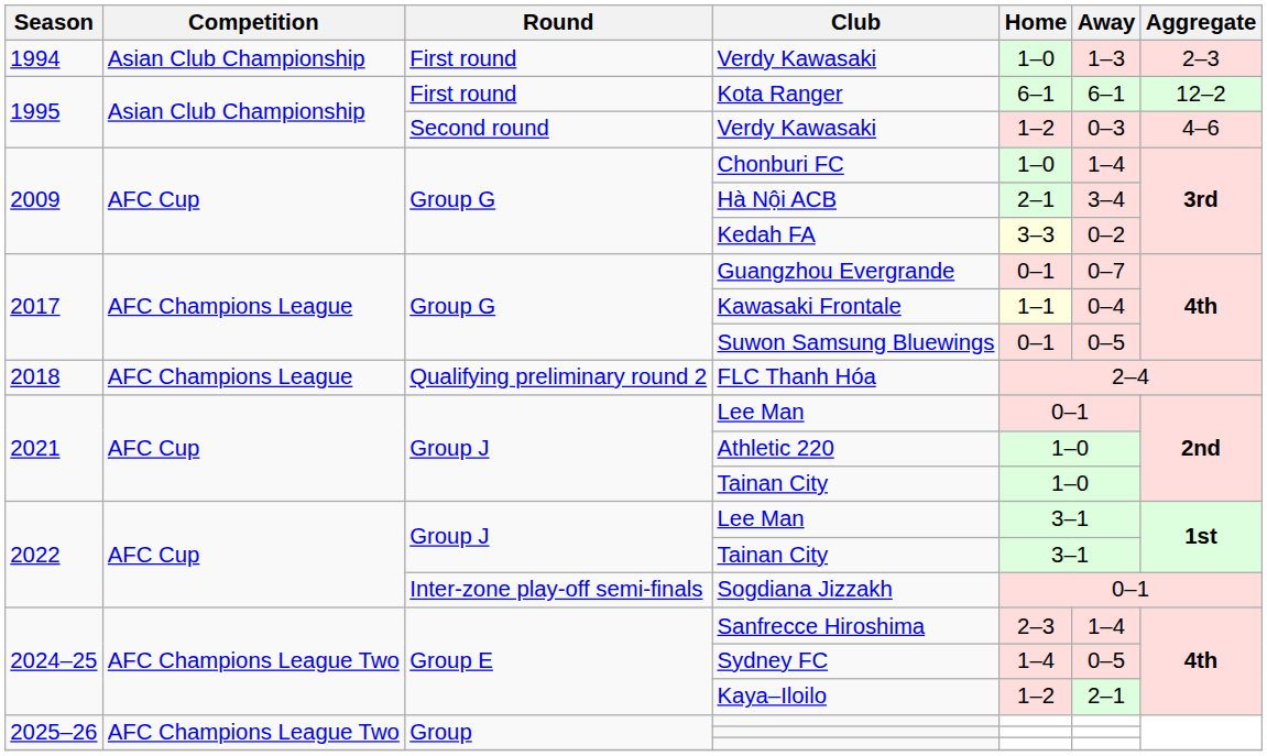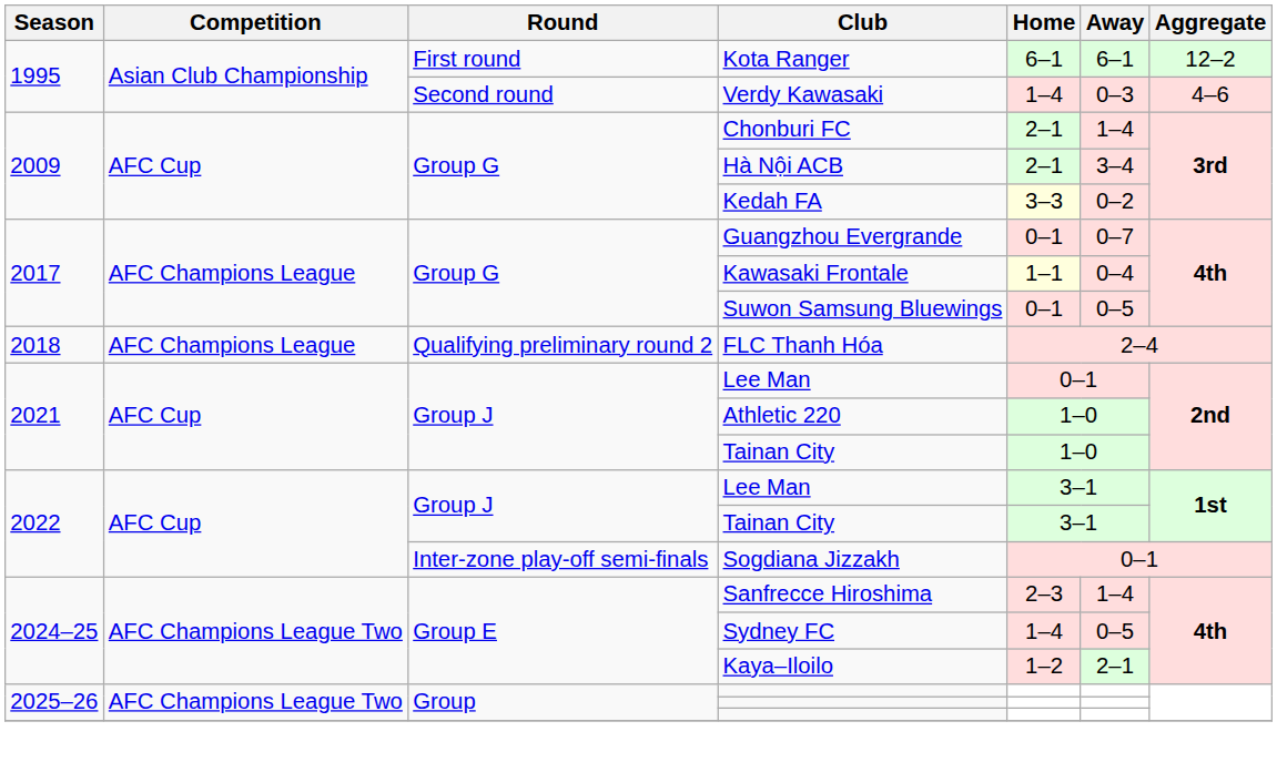 <table class="wikitable">
 <tr>
 <th>Season</th>
 <th>Competition</th>
 <th>Round</th>
 <th>Club</th>
 <th>Home</th>
 <th>Away</th>
 <th>Aggregate</th>
-</tr>
-<tr>
-<td><a href='#'>1994</a></td>
-<td><a href='#'>Asian Club Championship</a></td>
-<td><a href='#'>First round</a></td>
-<td> <a href='#'>Verdy Kawasaki</a></td>
-<td style="text-align:center; background:#dfd;">1–0</td>
-<td style="text-align:center; background:#fdd;">1–3</td>
-<td style="text-align:center; background:#fdd;">2–3</td>
 </tr>
 <tr>
 <td rowspan='2'><a href='#'>1995</a></td>
 <td rowspan='2'><a href='#'>Asian Club Championship</a></td>
 <td><a href='#'>First round</a></td>
 <td> <a href='#'>Kota Ranger</a></td>
 <td style="text-align:center; background:#dfd;">6–1</td>
 <td style="text-align:center; background:#dfd;">6–1</td>
 <td style="text-align:center; background:#dfd;">12–2</td>
 </tr>
 <tr>
 <td><a href='#'>Second round</a></td>
 <td> <a href='#'>Verdy Kawasaki</a></td>
-<td style="text-align:center; background:#fdd;">1–2</td>
+<td style="text-align:center; background:#fdd;">1–4</td>
 <td style="text-align:center; background:#fdd;">0–3</td>
 <td style="text-align:center; background:#fdd;">4–6</td>
 </tr>
 <tr>
 <td rowspan="3"><a href='#'>2009</a></td>
 <td rowspan="3"><a href='#'>AFC Cup</a></td>
 <td rowspan="3"><a href='#'>Group G</a></td>
 <td> <a href='#'>Chonburi FC</a></td>
-<td style="text-align:center; background:#dfd;">1–0</td>
+<td style="text-align:center; background:#dfd;">2–1</td>
 <td style="text-align:center; background:#fdd;">1–4</td>
 <td rowspan="3" style="text-align:center; background:#fdd;"><strong>3rd</strong></td>
 </tr>
 <tr>
 <td> <a href='#'>Hà Nội ACB</a></td>
 <td style="text-align:center; background:#dfd;">2–1</td>
 <td style="text-align:center; background:#fdd;">3–4</td>
 </tr>
 <tr>
 <td> <a href='#'>Kedah FA</a></td>
 <td style="text-align:center; background:#ffd;">3–3</td>
 <td style="text-align:center; background:#fdd;">0–2</td>
 </tr>
 <tr>
 <td rowspan="3"><a href='#'>2017</a></td>
 <td rowspan="3"><a href='#'>AFC Champions League</a></td>
 <td rowspan=3><a href='#'>Group G</a></td>
 <td> <a href='#'>Guangzhou Evergrande</a></td>
 <td style="text-align:center; background:#fdd;">0–1</td>
 <td style="text-align:center; background:#fdd;">0–7</td>
 <td rowspan="3" style="text-align:center; background:#fdd;"><strong>4th</strong></td>
 </tr>
 <tr>
 <td> <a href='#'>Kawasaki Frontale</a></td>
 <td style="text-align:center; background:#ffd;">1–1</td>
 <td style="text-align:center; background:#fdd;">0–4</td>
 </tr>
 <tr>
 <td> <a href='#'>Suwon Samsung Bluewings</a></td>
 <td style="text-align:center; background:#fdd;">0–1</td>
 <td style="text-align:center; background:#fdd;">0–5</td>
 </tr>
 <tr>
 <td><a href='#'>2018</a></td>
 <td><a href='#'>AFC Champions League</a></td>
 <td><a href='#'>Qualifying preliminary round 2</a></td>
 <td> <a href='#'>FLC Thanh Hóa</a></td>
 <td colspan=3 style="text-align:center; background:#fdd;">2–4</td>
 </tr>
 <tr>
 <td rowspan=3><a href='#'>2021</a></td>
 <td rowspan=3><a href='#'>AFC Cup</a></td>
 <td rowspan=3><a href='#'>Group J</a></td>
 <td> <a href='#'>Lee Man</a></td>
 <td colspan=2 style="text-align:center; background:#fdd;">0–1</td>
 <td rowspan="3" style="text-align:center; background:#fdd;"><strong>2nd</strong></td>
 </tr>
 <tr>
 <td> <a href='#'>Athletic 220</a></td>
 <td colspan=2 style="text-align:center; background:#dfd;">1–0</td>
 </tr>
 <tr>
 <td> <a href='#'>Tainan City</a></td>
 <td colspan=2 style="text-align:center; background:#dfd;">1–0</td>
 </tr>
 <tr>
 <td rowspan=3><a href='#'>2022</a></td>
 <td rowspan=3><a href='#'>AFC Cup</a></td>
 <td rowspan=2><a href='#'>Group J</a></td>
 <td> <a href='#'>Lee Man</a></td>
 <td colspan=2 style="text-align:center; background:#dfd;">3–1</td>
 <td rowspan="2" style="text-align:center; background:#dfd;"><strong>1st</strong></td>
 </tr>
 <tr>
 <td> <a href='#'>Tainan City</a></td>
 <td colspan=2 style="text-align:center; background:#dfd;">3–1</td>
 </tr>
 <tr>
 <td><a href='#'>Inter-zone play-off semi-finals</a></td>
 <td> <a href='#'>Sogdiana Jizzakh</a></td>
 <td colspan=3 style="text-align:center; background:#fdd;">0–1</td>
 </tr>
 <tr>
 <td rowspan=3><a href='#'>2024–25</a></td>
 <td rowspan=3><a href='#'>AFC Champions League Two</a></td>
 <td rowspan=3><a href='#'>Group E</a></td>
 <td> <a href='#'>Sanfrecce Hiroshima</a></td>
 <td style="text-align:center; background:#fdd;">2–3</td>
 <td style="text-align:center; background:#fdd;">1–4</td>
 <td rowspan=3 style="text-align:center; background:#fdd;"><strong>4th</strong></td>
 </tr>
 <tr>
 <td> <a href='#'>Sydney FC</a></td>
 <td style="text-align:center; background:#fdd;">1–4</td>
 <td style="text-align:center; background:#fdd;">0–5</td>
 </tr>
 <tr>
 <td> <a href='#'>Kaya–Iloilo</a></td>
 <td style="text-align:center; background:#fdd;">1–2</td>
 <td style="text-align:center; background:#dfd;">2–1</td>
 </tr>
 <tr>
 <td rowspan=3><a href='#'>2025–26</a></td>
 <td rowspan=3><a href='#'>AFC Champions League Two</a></td>
 <td rowspan=3><a href='#'>Group</a></td>
 <td></td>
 <td style="text-align:center; background:#fff;"></td>
 <td style="text-align:center; background:#fff;"></td>
 <td rowspan=3 style="text-align:center; background:#fFF;"></td>
 </tr>
 <tr>
 <td></td>
 <td style="text-align:center; background:#fFF;"></td>
 <td style="text-align:center; background:#fFF;"></td>
 </tr>
 <tr>
 <td></td>
 <td style="text-align:center; background:#fFF;"></td>
 <td style="text-align:center; background:#FFF;"></td>
 </tr>
 <tr>
 </tr>
 </table>
